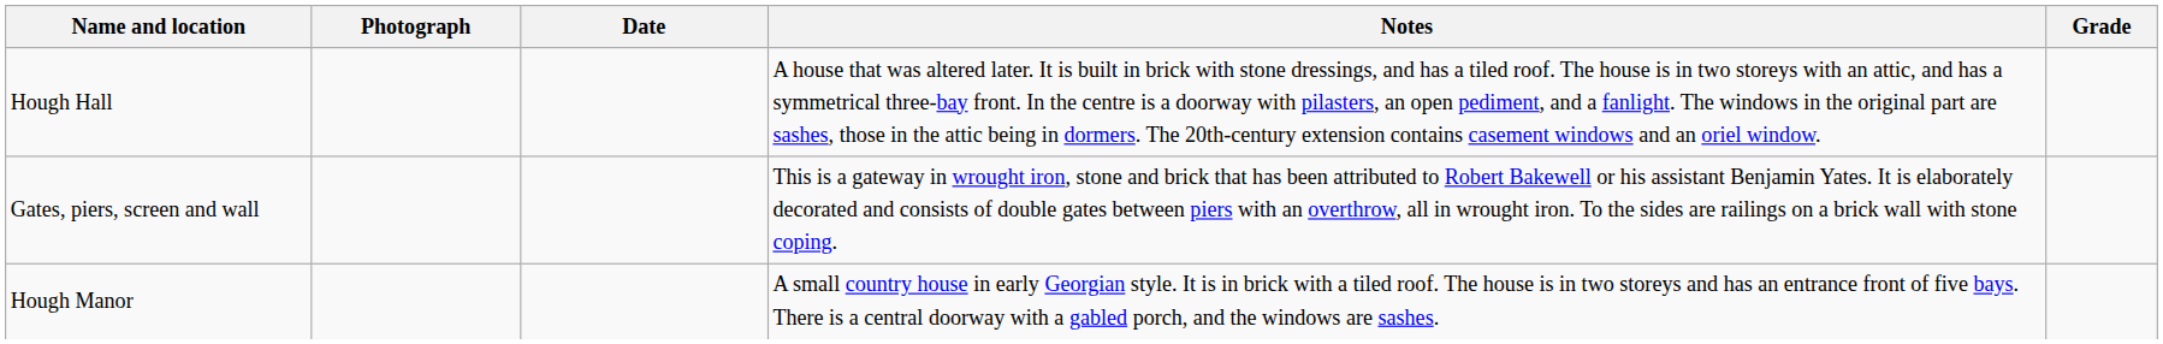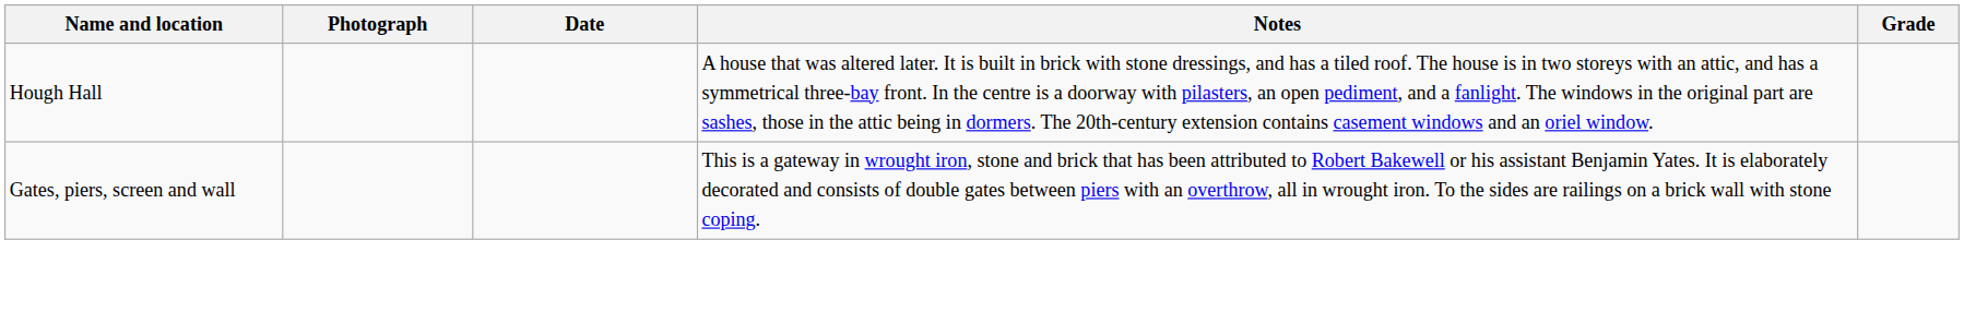 <table class="wikitable sortable plainrowheaders" style="width:100%;border:0px;text-align:left;line-height:150%;">
 <tr>
 <th scope="col" style="width:150px">Name and location</th>
 <th scope="col" style="width:100px" class="unsortable">Photograph</th>
 <th scope="col" style="width:120px">Date</th>
 <th scope="col" style="width:650px" class="unsortable">Notes</th>
 <th scope="col" style="width:50px">Grade</th>
 </tr>
 <tr>
 <td>Hough Hall<br><small></small></td>
 <td></td>
 <td align="center"></td>
 <td>A house that was altered later. It is built in brick with stone dressings, and has a tiled roof. The house is in two storeys with an attic, and has a symmetrical three-<a href='#'>bay</a> front. In the centre is a doorway with <a href='#'>pilasters</a>, an open <a href='#'>pediment</a>, and a <a href='#'>fanlight</a>. The windows in the original part are <a href='#'>sashes</a>, those in the attic being in <a href='#'>dormers</a>. The 20th-century extension contains <a href='#'>casement windows</a> and an <a href='#'>oriel window</a>.</td>
 <td align="center" ></td>
 </tr>
 <tr>
 <td>Gates, piers, screen and wall<br><small></small></td>
 <td></td>
 <td align="center"></td>
 <td>This is a gateway in <a href='#'>wrought iron</a>, stone and brick that has been attributed to <a href='#'>Robert Bakewell</a> or his assistant Benjamin Yates. It is elaborately decorated and consists of double gates between <a href='#'>piers</a> with an <a href='#'>overthrow</a>, all in wrought iron. To the sides are railings on a brick wall with stone <a href='#'>coping</a>.</td>
 <td align="center" ></td>
 </tr>
 <tr>
-<td>Hough Manor<br><small></small></td>
-<td></td>
-<td align="center"></td>
-<td>A small <a href='#'>country house</a> in early <a href='#'>Georgian</a> style. It is in brick with a tiled roof. The house is in two storeys and has an entrance front of five <a href='#'>bays</a>. There is a central doorway with a <a href='#'>gabled</a> porch, and the windows are <a href='#'>sashes</a>.</td>
-<td align="center" ></td>
-</tr>
-<tr>
 </tr>
 </table>
